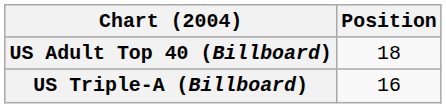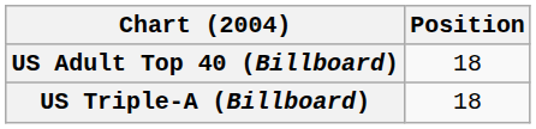 <table class="wikitable plainrowheaders" style="text-align:center">
 <tr>
 <th>Chart (2004)</th>
 <th>Position</th>
 </tr>
 <tr>
 <th scope="row">US Adult Top 40 (<em>Billboard</em>)</th>
 <td>18</td>
 </tr>
 <tr>
 <th scope="row">US Triple-A (<em>Billboard</em>)</th>
-<td>16</td>
+<td>18</td>
 </tr>
 </table>
